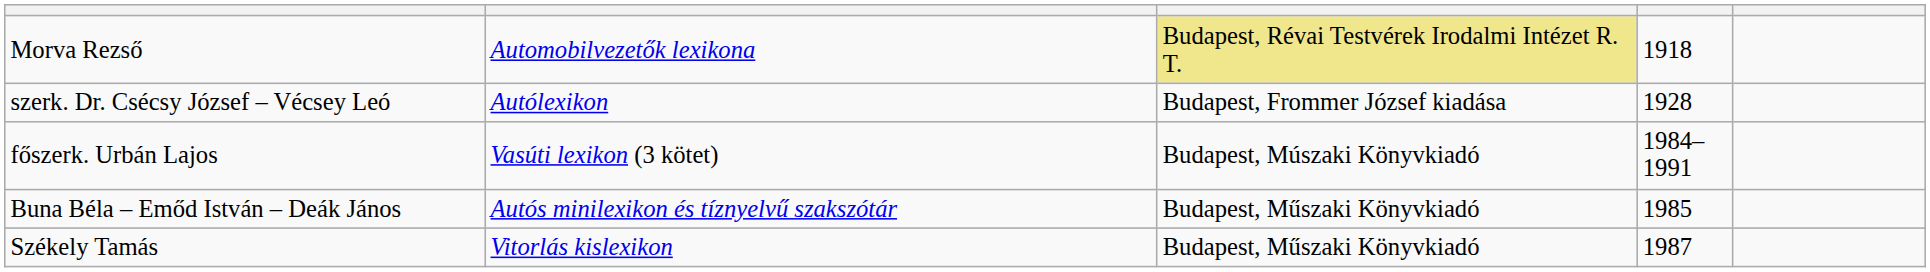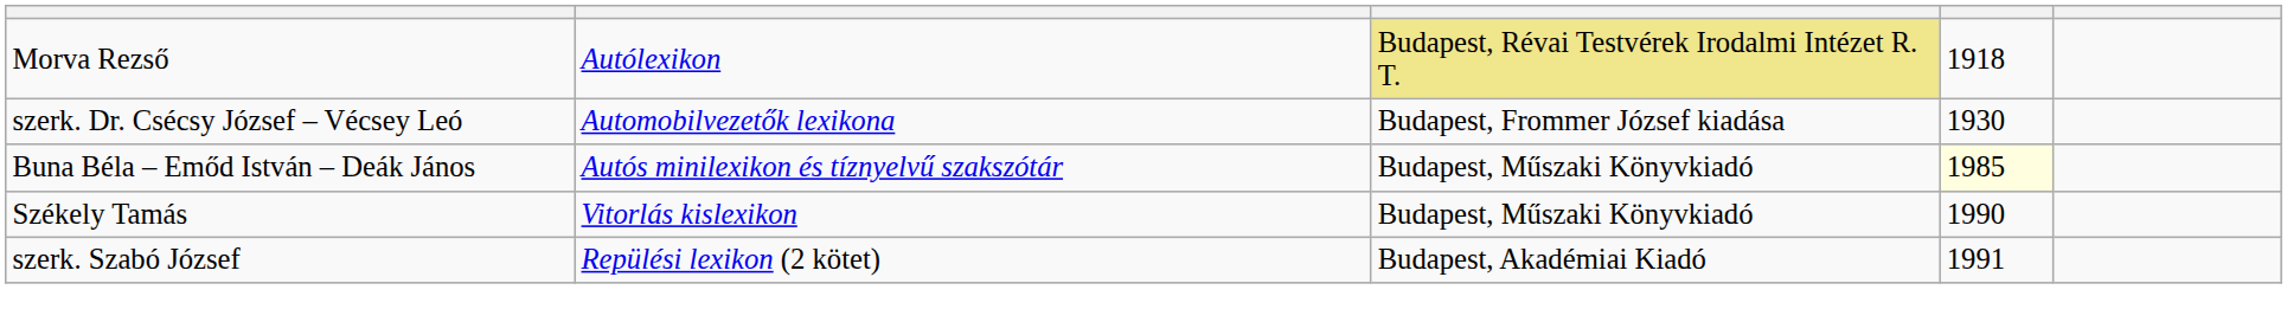 <table class="wikitable sortable">
 <tr>
 <th bgcolor="#DAA520" width="25%"></th>
 <th bgcolor="#DAA520" width="35%"></th>
 <th bgcolor="#DAA520" width="25%"></th>
 <th bgcolor="#DAA520" width="5%"></th>
 <th bgcolor="#DAA520" width="10%"></th>
 </tr>
 <tr>
 <td>Morva Rezső</td>
-<td><em><a href='#'>Automobilvezetők lexikona</a></em></td>
+<td><em><a href='#'>Autólexikon</a></em></td>
 <td style="background: khaki;">Budapest, Révai Testvérek Irodalmi Intézet R. T.</td>
 <td>1918</td>
 <td></td>
 </tr>
 <tr>
 <td>szerk.  Dr. Csécsy József – Vécsey Leó</td>
-<td><em><a href='#'>Autólexikon</a></em></td>
+<td><em><a href='#'>Automobilvezetők lexikona</a></em></td>
 <td>Budapest, Frommer József kiadása</td>
-<td>1928</td>
-<td></td>
-</tr>
-<tr>
-<td>főszerk. Urbán Lajos</td>
-<td><em><a href='#'>Vasúti lexikon</a></em> (3 kötet)</td>
-<td>Budapest, Múszaki Könyvkiadó</td>
-<td>1984–1991</td>
+<td>1930</td>
 <td></td>
 </tr>
 <tr>
 <td>Buna Béla – Emőd István – Deák János</td>
 <td><em><a href='#'>Autós minilexikon és tíznyelvű szakszótár</a></em></td>
 <td>Budapest, Műszaki Könyvkiadó</td>
-<td>1985</td>
+<td style="background: lightyellow;">1985</td>
 <td></td>
 </tr>
 <tr>
 <td>Székely Tamás</td>
 <td><em><a href='#'>Vitorlás kislexikon</a></em></td>
 <td>Budapest, Műszaki Könyvkiadó</td>
-<td>1987</td>
+<td>1990</td>
+<td></td>
+</tr>
+<tr>
+<td>szerk. Szabó József</td>
+<td><em><a href='#'>Repülési lexikon</a></em> (2 kötet)</td>
+<td>Budapest, Akadémiai Kiadó</td>
+<td>1991</td>
 <td></td>
 </tr>
 </table>
